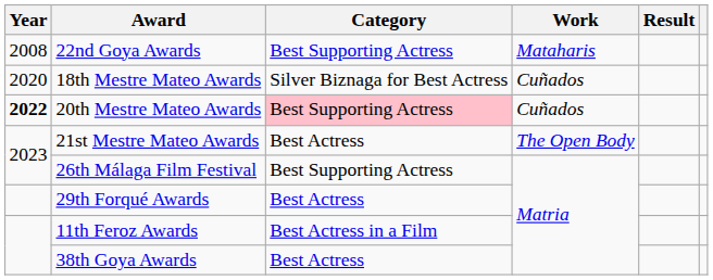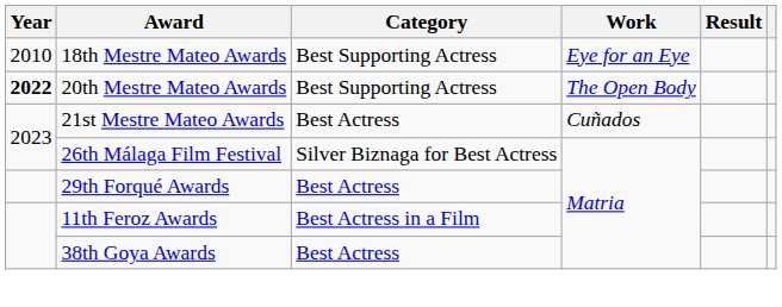 <table class="wikitable sortable plainrowheaders">
 <tr>
 <th>Year</th>
 <th>Award</th>
 <th>Category</th>
 <th>Work</th>
 <th>Result</th>
 <th scope="col" class="unsortable"></th>
 </tr>
 <tr>
-<td align = "center">2008</td>
-<td><a href='#'>22nd Goya Awards</a></td>
-<td><a href='#'>Best Supporting Actress</a></td>
-<td><em><a href='#'>Mataharis</a></em></td>
-<td></td>
-<td align = "center"></td>
-</tr>
-<tr>
-<td align = "center">2020</td>
+<td align = "center">2010</td>
 <td>18th <a href='#'>Mestre Mateo Awards</a></td>
-<td>Silver Biznaga for Best Actress</td>
-<td><em>Cuñados</em></td>
+<td>Best Supporting Actress</td>
+<td><em><a href='#'>Eye for an Eye</a></em></td>
 <td></td>
 <td align = "center "></td>
 </tr>
 <tr>
 <td align = "center"><strong>2022</strong></td>
 <td>20th <a href='#'>Mestre Mateo Awards</a></td>
-<td style="background: pink;">Best Supporting Actress</td>
-<td><em>Cuñados</em></td>
+<td>Best Supporting Actress</td>
+<td><em><a href='#'>The Open Body</a></em></td>
 <td></td>
 <td align = "center"></td>
 </tr>
 <tr>
 <td rowspan = "2" align = "center">2023</td>
 <td>21st <a href='#'>Mestre Mateo Awards</a></td>
 <td>Best Actress</td>
-<td><em><a href='#'>The Open Body</a></em></td>
+<td><em>Cuñados</em></td>
 <td></td>
 <td align = "center"></td>
 </tr>
 <tr>
 <td><a href='#'>26th Málaga Film Festival</a></td>
-<td>Best Supporting Actress</td>
+<td>Silver Biznaga for Best Actress</td>
 <td rowspan = "5"><em><a href='#'>Matria</a></em></td>
 <td></td>
 <td align = "center"></td>
 </tr>
 <tr>
 <td></td>
 <td><a href='#'>29th Forqué Awards</a></td>
 <td><a href='#'>Best Actress</a></td>
 <td></td>
 <td></td>
 </tr>
 <tr>
 <td rowspan = "2"></td>
 <td><a href='#'>11th Feroz Awards</a></td>
 <td><a href='#'>Best Actress in a Film</a></td>
 <td></td>
 <td></td>
 </tr>
 <tr>
 <td><a href='#'>38th Goya Awards</a></td>
 <td><a href='#'>Best Actress</a></td>
 <td></td>
 <td></td>
 </tr>
 </table>
